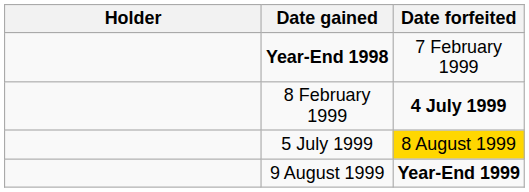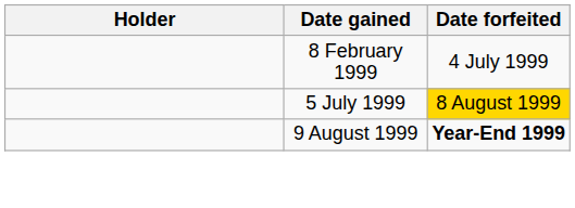 <table class="wikitable">
 <tr>
 <th style="width:222px;">Holder</th>
 <th style="width:110px;">Date gained</th>
 <th style="width:110px;">Date forfeited</th>
 </tr>
 <tr>
 <td></td>
-<td style="text-align:center;"><strong>Year-End 1998</strong></td>
-<td style="text-align:center;">7 February 1999</td>
-</tr>
-<tr>
-<td></td>
 <td style="text-align:center;">8 February 1999</td>
-<td style="text-align:center;"><strong>4 July 1999</strong></td>
+<td style="text-align:center;">4 July 1999</td>
 </tr>
 <tr>
 <td></td>
 <td style="text-align:center;">5 July 1999</td>
 <td style="background: gold; text-align:center;">8 August 1999</td>
 </tr>
 <tr>
 <td></td>
 <td style="text-align:center;">9 August 1999</td>
 <td style="text-align:center;"><strong>Year-End 1999</strong></td>
 </tr>
 </table>
